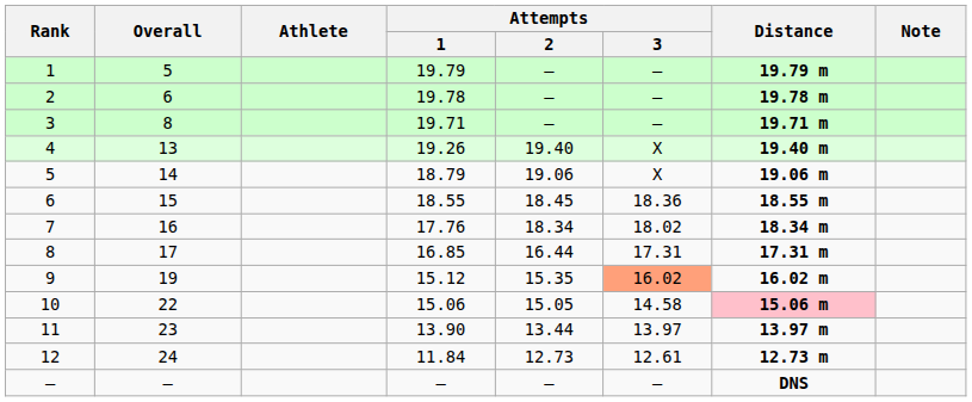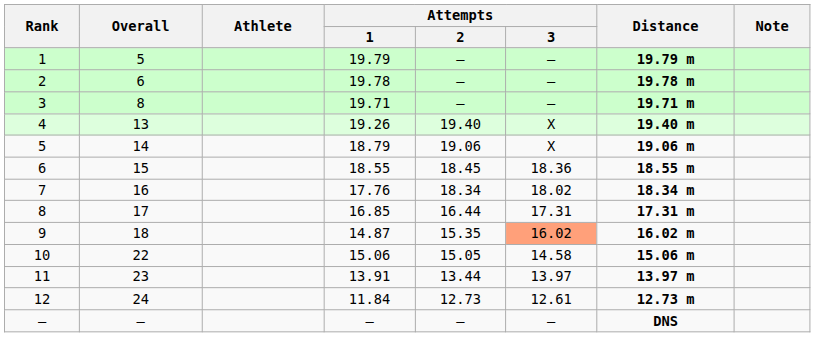 <table class="wikitable" style=" text-align:center; font-size:110%;" width="95%">
 <tr>
 <th rowspan="2">Rank</th>
 <th rowspan="2">Overall</th>
 <th rowspan="2">Athlete</th>
 <th colspan="3">Attempts</th>
 <th rowspan="2">Distance</th>
 <th rowspan="2">Note</th>
 </tr>
 <tr>
 <th>1</th>
 <th>2</th>
 <th>3</th>
 </tr>
 <tr style="background:#ccffcc;">
 <td>1</td>
 <td>5</td>
 <td align=left></td>
 <td>19.79</td>
 <td>—</td>
 <td>—</td>
 <td><strong>19.79 m </strong></td>
 <td></td>
 </tr>
 <tr style="background:#ccffcc;">
 <td>2</td>
 <td>6</td>
 <td align=left></td>
 <td>19.78</td>
 <td>—</td>
 <td>—</td>
 <td><strong>19.78 m </strong></td>
 <td></td>
 </tr>
 <tr style="background:#ccffcc;">
 <td>3</td>
 <td>8</td>
 <td align=left></td>
 <td>19.71</td>
 <td>—</td>
 <td>—</td>
 <td><strong>19.71 m </strong></td>
 <td></td>
 </tr>
 <tr style="background:#ddffdd;">
 <td>4</td>
 <td>13</td>
 <td align=left></td>
 <td>19.26</td>
 <td>19.40</td>
 <td>X</td>
 <td><strong>19.40 m </strong></td>
 <td></td>
 </tr>
 <tr>
 <td>5</td>
 <td>14</td>
 <td align=left></td>
 <td>18.79</td>
 <td>19.06</td>
 <td>X</td>
 <td><strong>19.06 m </strong></td>
 <td></td>
 </tr>
 <tr>
 <td>6</td>
 <td>15</td>
 <td align=left></td>
 <td>18.55</td>
 <td>18.45</td>
 <td>18.36</td>
 <td><strong>18.55 m </strong></td>
 <td></td>
 </tr>
 <tr>
 <td>7</td>
 <td>16</td>
 <td align=left></td>
 <td>17.76</td>
 <td>18.34</td>
 <td>18.02</td>
 <td><strong>18.34 m </strong></td>
 <td></td>
 </tr>
 <tr>
 <td>8</td>
 <td>17</td>
 <td align=left></td>
 <td>16.85</td>
 <td>16.44</td>
 <td>17.31</td>
 <td><strong>17.31 m </strong></td>
 <td></td>
 </tr>
 <tr>
 <td>9</td>
-<td>19</td>
+<td>18</td>
 <td align=left></td>
-<td>15.12</td>
+<td>14.87</td>
 <td>15.35</td>
 <td style="background: lightsalmon;">16.02</td>
 <td><strong>16.02 m </strong></td>
 <td></td>
 </tr>
 <tr>
 <td>10</td>
 <td>22</td>
 <td align=left></td>
 <td>15.06</td>
 <td>15.05</td>
 <td>14.58</td>
-<td style="background: pink;"><strong>15.06 m </strong></td>
+<td><strong>15.06 m </strong></td>
 <td></td>
 </tr>
 <tr>
 <td>11</td>
 <td>23</td>
 <td align=left></td>
-<td>13.90</td>
+<td>13.91</td>
 <td>13.44</td>
 <td>13.97</td>
 <td><strong>13.97 m </strong></td>
 <td></td>
 </tr>
 <tr>
 <td>12</td>
 <td>24</td>
 <td align=left></td>
 <td>11.84</td>
 <td>12.73</td>
 <td>12.61</td>
 <td><strong>12.73 m </strong></td>
 <td></td>
 </tr>
 <tr>
 <td>—</td>
 <td>—</td>
 <td align=left></td>
 <td>—</td>
 <td>—</td>
 <td>—</td>
 <td><strong>DNS </strong></td>
 <td></td>
 </tr>
 </table>
